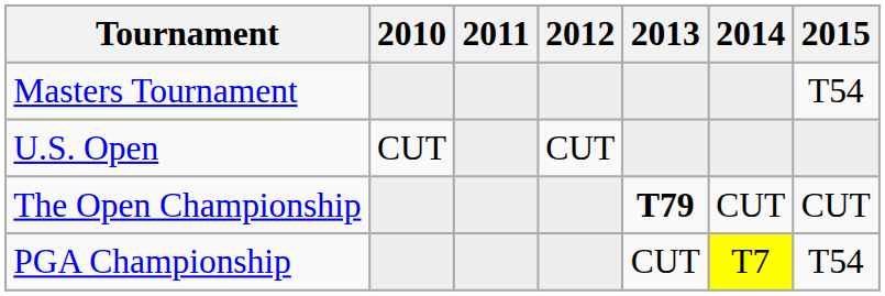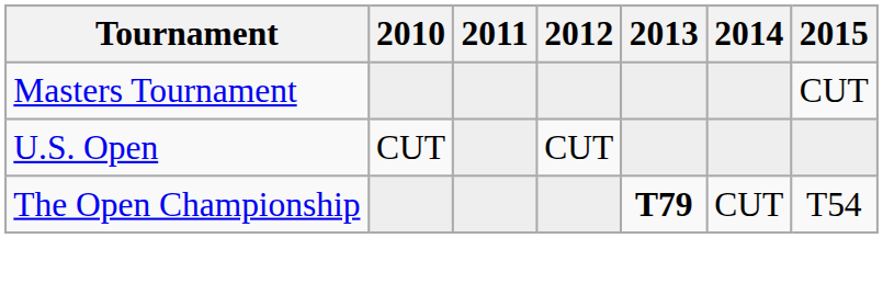 <table class="wikitable" style="font-size:95%;text-align:center;">
 <tr>
 <th>Tournament</th>
 <th>2010</th>
 <th>2011</th>
 <th>2012</th>
 <th>2013</th>
 <th>2014</th>
 <th>2015</th>
 </tr>
 <tr>
 <td align=left><a href='#'>Masters Tournament</a></td>
 <td style="background:#eeeeee;"></td>
 <td style="background:#eeeeee;"></td>
 <td style="background:#eeeeee;"></td>
 <td style="background:#eeeeee;"></td>
 <td style="background:#eeeeee;"></td>
-<td>T54</td>
+<td>CUT</td>
 </tr>
 <tr>
 <td align=left><a href='#'>U.S. Open</a></td>
 <td>CUT</td>
 <td style="background:#eeeeee;"></td>
 <td>CUT</td>
 <td style="background:#eeeeee;"></td>
 <td style="background:#eeeeee;"></td>
 <td style="background:#eeeeee;"></td>
 </tr>
 <tr>
 <td align=left><a href='#'>The Open Championship</a></td>
 <td style="background:#eeeeee;"></td>
 <td style="background:#eeeeee;"></td>
 <td style="background:#eeeeee;"></td>
 <td><strong>T79</strong></td>
 <td>CUT</td>
-<td>CUT</td>
-</tr>
-<tr>
-<td align=left><a href='#'>PGA Championship</a></td>
-<td style="background:#eeeeee;"></td>
-<td style="background:#eeeeee;"></td>
-<td style="background:#eeeeee;"></td>
-<td>CUT</td>
-<td style="background:yellow;">T7</td>
 <td>T54</td>
 </tr>
 </table>
